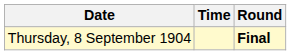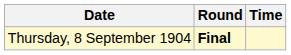 <table class="wikitable">
 <tr>
 <th>Date</th>
+<th>Round</th>
 <th>Time</th>
-<th>Round</th>
 </tr>
 <tr style=background:lemonchiffon>
 <td>Thursday, 8 September 1904</td>
+<td><strong>Final</strong></td>
 <td></td>
-<td><strong>Final</strong></td>
 </tr>
 </table>
